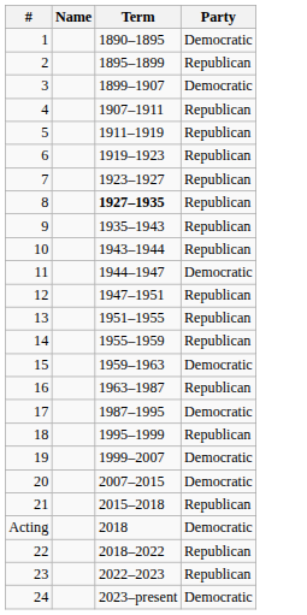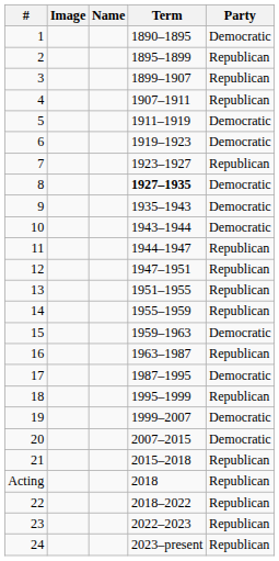 <table class="wikitable sortable">
 <tr>
 <th>#</th>
+<th>Image</th>
 <th>Name</th>
 <th>Term</th>
 <th>Party</th>
 </tr>
 <tr>
 <td align=right>1</td>
 <td></td>
+<td></td>
 <td>1890–1895</td>
 <td>Democratic</td>
 </tr>
 <tr>
 <td align=right>2</td>
+<td></td>
 <td></td>
 <td>1895–1899</td>
 <td>Republican</td>
 </tr>
 <tr>
 <td align=right>3</td>
 <td></td>
+<td></td>
 <td>1899–1907</td>
-<td>Democratic</td>
+<td>Republican</td>
 </tr>
 <tr>
 <td align=right>4</td>
+<td></td>
 <td></td>
 <td>1907–1911</td>
 <td>Republican</td>
 </tr>
 <tr>
 <td align=right>5</td>
 <td></td>
+<td></td>
 <td>1911–1919</td>
-<td>Republican</td>
+<td>Democratic</td>
 </tr>
 <tr>
 <td align=right>6</td>
 <td></td>
+<td></td>
 <td>1919–1923</td>
-<td>Republican</td>
+<td>Democratic</td>
 </tr>
 <tr>
 <td align=right>7</td>
+<td></td>
 <td></td>
 <td>1923–1927</td>
 <td>Republican</td>
 </tr>
 <tr>
 <td align=right>8</td>
 <td></td>
+<td></td>
 <td><strong>1927–1935</strong></td>
-<td>Republican</td>
+<td>Democratic</td>
 </tr>
 <tr>
 <td align=right>9</td>
 <td></td>
+<td></td>
 <td>1935–1943</td>
-<td>Republican</td>
+<td>Democratic</td>
 </tr>
 <tr>
 <td align=right>10</td>
 <td></td>
+<td></td>
 <td>1943–1944</td>
-<td>Republican</td>
+<td>Democratic</td>
 </tr>
 <tr>
 <td align=right>11</td>
 <td></td>
+<td></td>
 <td>1944–1947</td>
-<td>Democratic</td>
+<td>Republican</td>
 </tr>
 <tr>
 <td align=right>12</td>
+<td></td>
 <td></td>
 <td>1947–1951</td>
 <td>Republican</td>
 </tr>
 <tr>
 <td align=right>13</td>
 <td></td>
+<td></td>
 <td>1951–1955</td>
 <td>Republican</td>
 </tr>
 <tr>
 <td align=right>14</td>
+<td></td>
 <td></td>
 <td>1955–1959</td>
 <td>Republican</td>
 </tr>
 <tr>
 <td align=right>15</td>
 <td></td>
+<td></td>
 <td>1959–1963</td>
 <td>Democratic</td>
 </tr>
 <tr>
 <td align=right>16</td>
+<td></td>
 <td></td>
 <td>1963–1987</td>
 <td>Republican</td>
 </tr>
 <tr>
 <td align=right>17</td>
 <td></td>
+<td></td>
 <td>1987–1995</td>
 <td>Democratic</td>
 </tr>
 <tr>
 <td align=right>18</td>
+<td></td>
 <td></td>
 <td>1995–1999</td>
 <td>Republican</td>
 </tr>
 <tr>
 <td align=right>19</td>
 <td></td>
+<td></td>
 <td>1999–2007</td>
 <td>Democratic</td>
 </tr>
 <tr>
 <td align=right>20</td>
+<td></td>
 <td></td>
 <td>2007–2015</td>
 <td>Democratic</td>
 </tr>
 <tr>
 <td align=right>21</td>
 <td></td>
+<td></td>
 <td>2015–2018</td>
 <td>Republican</td>
 </tr>
 <tr>
 <td align=right>Acting</td>
 <td></td>
+<td></td>
 <td>2018</td>
-<td>Democratic</td>
+<td>Republican</td>
 </tr>
 <tr>
 <td align=right>22</td>
+<td></td>
 <td></td>
 <td>2018–2022</td>
 <td>Republican</td>
 </tr>
 <tr>
 <td align=right>23</td>
 <td></td>
+<td></td>
 <td>2022–2023</td>
 <td>Republican</td>
 </tr>
 <tr>
 <td align=right>24</td>
 <td></td>
+<td></td>
 <td>2023–present</td>
-<td>Democratic</td>
+<td>Republican</td>
 </tr>
 </table>
